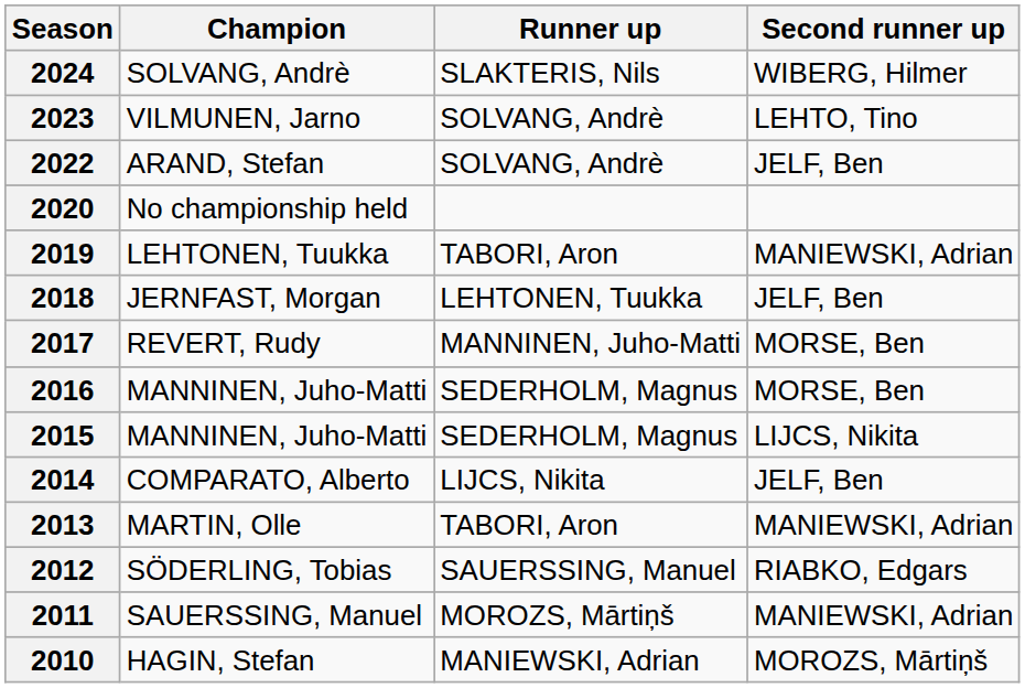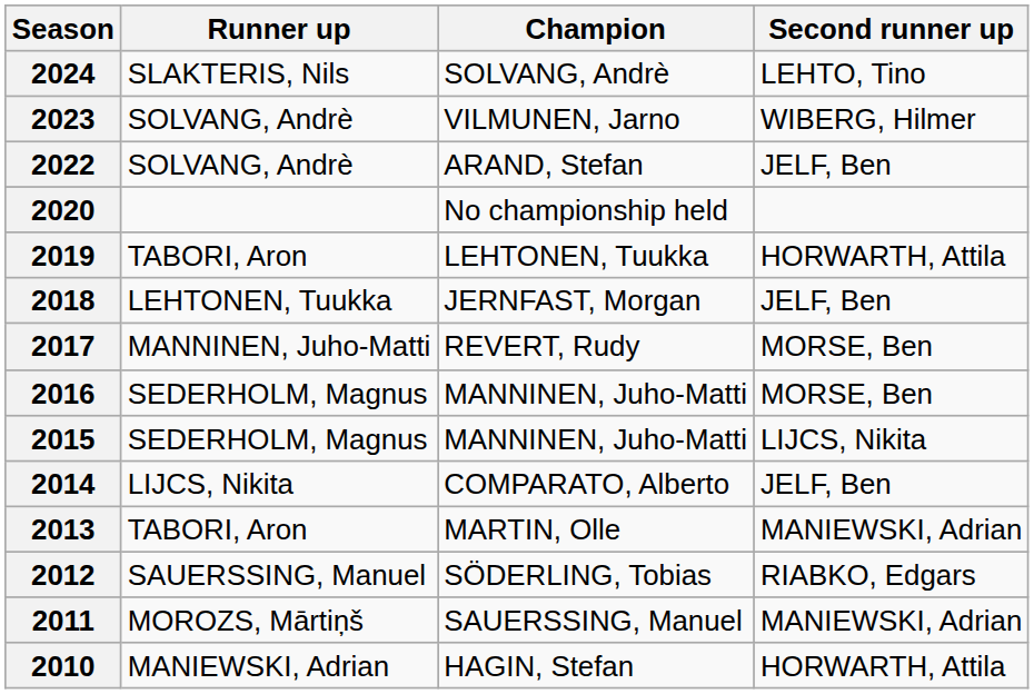 <table class="wikitable" style="font-size: 95%;">
 <tr>
 <th>Season</th>
+<th>Runner up</th>
 <th>Champion</th>
-<th>Runner up</th>
 <th>Second runner up</th>
 </tr>
 <tr>
 <th>2024</th>
-<td> SOLVANG, Andrè</td>
 <td> SLAKTERIS, Nils</td>
-<td> WIBERG, Hilmer</td>
-</tr>
-<tr>
-<th>2023</th>
-<td> VILMUNEN, Jarno</td>
 <td> SOLVANG, Andrè</td>
 <td> LEHTO, Tino</td>
 </tr>
 <tr>
+<th>2023</th>
+<td> SOLVANG, Andrè</td>
+<td> VILMUNEN, Jarno</td>
+<td> WIBERG, Hilmer</td>
+</tr>
+<tr>
 <th>2022</th>
+<td> SOLVANG, Andrè</td>
 <td> ARAND, Stefan</td>
-<td> SOLVANG, Andrè</td>
 <td> JELF, Ben</td>
 </tr>
 <tr>
 <th>2020</th>
+<td></td>
 <td> No championship held</td>
-<td></td>
 <td></td>
 </tr>
 <tr>
 <th>2019</th>
+<td> TABORI, Aron</td>
 <td> LEHTONEN, Tuukka</td>
-<td> TABORI, Aron</td>
-<td> MANIEWSKI, Adrian</td>
+<td> HORWARTH, Attila</td>
 </tr>
 <tr>
 <th>2018</th>
+<td> LEHTONEN, Tuukka</td>
 <td> JERNFAST, Morgan</td>
-<td> LEHTONEN, Tuukka</td>
 <td> JELF, Ben</td>
 </tr>
 <tr>
 <th>2017</th>
+<td> MANNINEN, Juho-Matti</td>
 <td> REVERT, Rudy</td>
+<td> MORSE, Ben</td>
+</tr>
+<tr>
+<th>2016</th>
+<td> SEDERHOLM, Magnus</td>
 <td> MANNINEN, Juho-Matti</td>
 <td> MORSE, Ben</td>
 </tr>
 <tr>
-<th>2016</th>
+<th>2015</th>
+<td> SEDERHOLM, Magnus</td>
 <td> MANNINEN, Juho-Matti</td>
-<td> SEDERHOLM, Magnus</td>
-<td> MORSE, Ben</td>
-</tr>
-<tr>
-<th>2015</th>
-<td> MANNINEN, Juho-Matti</td>
-<td> SEDERHOLM, Magnus</td>
 <td> LIJCS, Nikita</td>
 </tr>
 <tr>
 <th>2014</th>
+<td> LIJCS, Nikita</td>
 <td> COMPARATO, Alberto</td>
-<td> LIJCS, Nikita</td>
 <td> JELF, Ben</td>
 </tr>
 <tr>
 <th>2013</th>
+<td> TABORI, Aron</td>
 <td> MARTIN, Olle</td>
-<td> TABORI, Aron</td>
 <td> MANIEWSKI, Adrian</td>
 </tr>
 <tr>
 <th>2012</th>
+<td> SAUERSSING, Manuel</td>
 <td> SÖDERLING, Tobias</td>
-<td> SAUERSSING, Manuel</td>
 <td> RIABKO, Edgars</td>
 </tr>
 <tr>
 <th>2011</th>
+<td> MOROZS, Mārtiņš</td>
 <td> SAUERSSING, Manuel</td>
-<td> MOROZS, Mārtiņš</td>
 <td> MANIEWSKI, Adrian</td>
 </tr>
 <tr>
 <th>2010</th>
+<td> MANIEWSKI, Adrian</td>
 <td> HAGIN, Stefan</td>
-<td> MANIEWSKI, Adrian</td>
-<td> MOROZS, Mārtiņš</td>
+<td> HORWARTH, Attila</td>
 </tr>
 </table>
